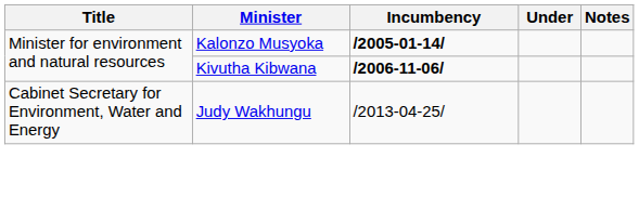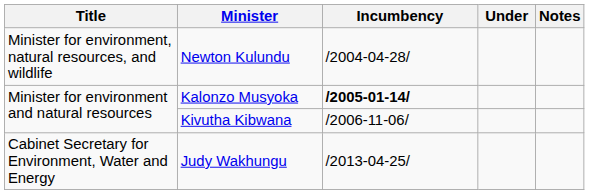 <table class="wikitable" style="width:100%;">
 <tr>
 <th>Title</th>
 <th style="width:25%;"><a href='#'>Minister</a></th>
 <th style="width:160px;">Incumbency</th>
 <th style="width:10%;">Under</th>
 <th style="width:7%;">Notes</th>
+</tr>
+<tr>
+<td>Minister for environment, natural resources, and wildlife</td>
+<td><a href='#'>Newton Kulundu</a></td>
+<td>/2004-04-28/</td>
+<td></td>
+<td></td>
 </tr>
 <tr>
 <td rowspan="2" style="vertical-align:top;">Minister for environment and natural resources</td>
 <td><a href='#'>Kalonzo Musyoka</a></td>
 <td><strong>/2005-01-14/</strong></td>
 <td></td>
 <td></td>
 </tr>
 <tr>
 <td><a href='#'>Kivutha Kibwana</a></td>
-<td><strong>/2006-11-06/</strong></td>
+<td>/2006-11-06/</td>
 <td></td>
 <td></td>
 </tr>
 <tr>
 <td>Cabinet Secretary for Environment, Water and Energy</td>
 <td><a href='#'>Judy Wakhungu</a></td>
 <td>/2013-04-25/</td>
 <td></td>
 <td></td>
 </tr>
 </table>
